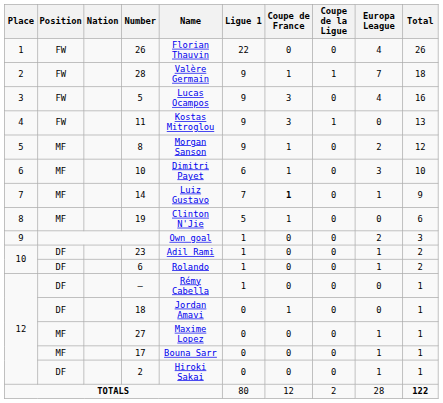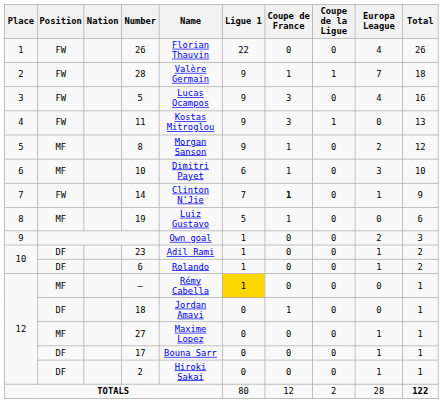 <table class="wikitable" style="font-size: 95%; text-align: center;">
 <tr>
 <th width=60>Place</th>
 <th width=60>Position</th>
 <th width=60>Nation</th>
 <th width=60>Number</th>
 <th width=170>Name</th>
 <th width=150>Ligue 1</th>
 <th width=150>Coupe de France</th>
 <th width=150>Coupe de la Ligue</th>
 <th width=150>Europa League</th>
 <th width=80><strong>Total</strong></th>
 </tr>
 <tr>
 <td>1</td>
 <td>FW</td>
 <td></td>
 <td>26</td>
 <td><a href='#'>Florian Thauvin</a></td>
 <td>22</td>
 <td>0</td>
 <td>0</td>
 <td>4</td>
 <td>26</td>
 </tr>
 <tr>
 <td>2</td>
 <td>FW</td>
 <td></td>
 <td>28</td>
 <td><a href='#'>Valère Germain</a></td>
 <td>9</td>
 <td>1</td>
 <td>1</td>
 <td>7</td>
 <td>18</td>
 </tr>
 <tr>
 <td>3</td>
 <td>FW</td>
 <td></td>
 <td>5</td>
 <td><a href='#'>Lucas Ocampos</a></td>
 <td>9</td>
 <td>3</td>
 <td>0</td>
 <td>4</td>
 <td>16</td>
 </tr>
 <tr>
 <td>4</td>
 <td>FW</td>
 <td></td>
 <td>11</td>
 <td><a href='#'>Kostas Mitroglou</a></td>
 <td>9</td>
 <td>3</td>
 <td>1</td>
 <td>0</td>
 <td>13</td>
 </tr>
 <tr>
 <td>5</td>
 <td>MF</td>
 <td></td>
 <td>8</td>
 <td><a href='#'>Morgan Sanson</a></td>
 <td>9</td>
 <td>1</td>
 <td>0</td>
 <td>2</td>
 <td>12</td>
 </tr>
 <tr>
 <td>6</td>
 <td>MF</td>
 <td></td>
 <td>10</td>
 <td><a href='#'>Dimitri Payet</a></td>
 <td>6</td>
 <td>1</td>
 <td>0</td>
 <td>3</td>
 <td>10</td>
 </tr>
 <tr>
 <td>7</td>
-<td>MF</td>
+<td>FW</td>
 <td></td>
 <td>14</td>
-<td><a href='#'>Luiz Gustavo</a></td>
+<td><a href='#'>Clinton N'Jie</a></td>
 <td>7</td>
 <td><strong>1</strong></td>
 <td>0</td>
 <td>1</td>
 <td>9</td>
 </tr>
 <tr>
 <td>8</td>
 <td>MF</td>
 <td></td>
 <td>19</td>
-<td><a href='#'>Clinton N'Jie</a></td>
+<td><a href='#'>Luiz Gustavo</a></td>
 <td>5</td>
 <td>1</td>
 <td>0</td>
 <td>0</td>
 <td>6</td>
 </tr>
 <tr>
 <td>9</td>
 <td colspan=3></td>
 <td><a href='#'>Own goal</a></td>
 <td>1</td>
 <td>0</td>
 <td>0</td>
 <td>2</td>
 <td>3</td>
 </tr>
 <tr>
 <td rowspan=2>10</td>
 <td>DF</td>
 <td></td>
 <td>23</td>
 <td><a href='#'>Adil Rami</a></td>
 <td>1</td>
 <td>0</td>
 <td>0</td>
 <td>1</td>
 <td>2</td>
 </tr>
 <tr>
 <td>DF</td>
 <td></td>
 <td>6</td>
 <td><a href='#'>Rolando</a></td>
 <td>1</td>
 <td>0</td>
 <td>0</td>
 <td>1</td>
 <td>2</td>
 </tr>
 <tr>
 <td rowspan=5>12</td>
-<td>DF</td>
+<td>MF</td>
 <td></td>
 <td>—</td>
 <td><a href='#'>Rémy Cabella</a></td>
-<td>1</td>
+<td style="background: gold;">1</td>
 <td>0</td>
 <td>0</td>
 <td>0</td>
 <td>1</td>
 </tr>
 <tr>
 <td>DF</td>
 <td></td>
 <td>18</td>
 <td><a href='#'>Jordan Amavi</a></td>
 <td>0</td>
 <td>1</td>
 <td>0</td>
 <td>0</td>
 <td>1</td>
 </tr>
 <tr>
 <td>MF</td>
 <td></td>
 <td>27</td>
 <td><a href='#'>Maxime Lopez</a></td>
 <td>0</td>
 <td>0</td>
 <td>0</td>
 <td>1</td>
 <td>1</td>
 </tr>
 <tr>
-<td>MF</td>
+<td>DF</td>
 <td></td>
 <td>17</td>
 <td><a href='#'>Bouna Sarr</a></td>
 <td>0</td>
 <td>0</td>
 <td>0</td>
 <td>1</td>
 <td>1</td>
 </tr>
 <tr>
 <td>DF</td>
 <td></td>
 <td>2</td>
 <td><a href='#'>Hiroki Sakai</a></td>
 <td>0</td>
 <td>0</td>
 <td>0</td>
 <td>1</td>
 <td>1</td>
 </tr>
 <tr>
 <td colspan=5><strong>TOTALS</strong></td>
 <td>80</td>
 <td>12</td>
 <td>2</td>
 <td>28</td>
 <td><strong>122</strong></td>
 </tr>
 </table>
